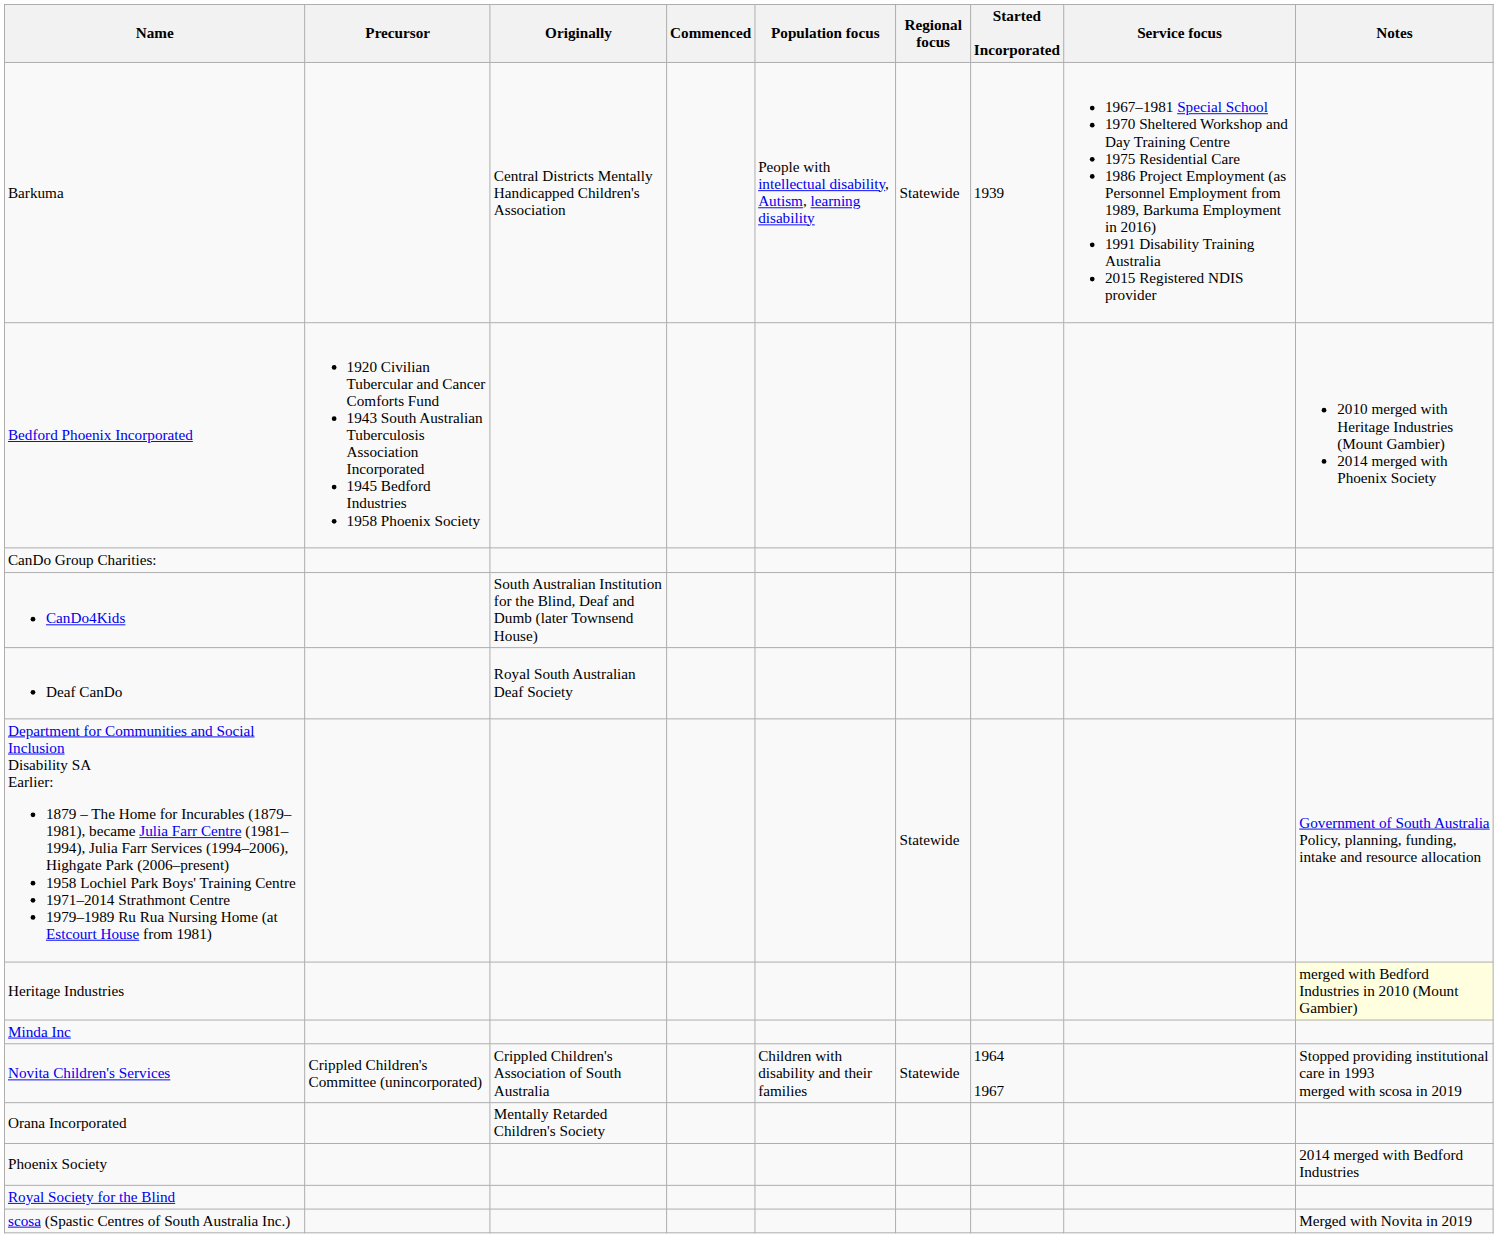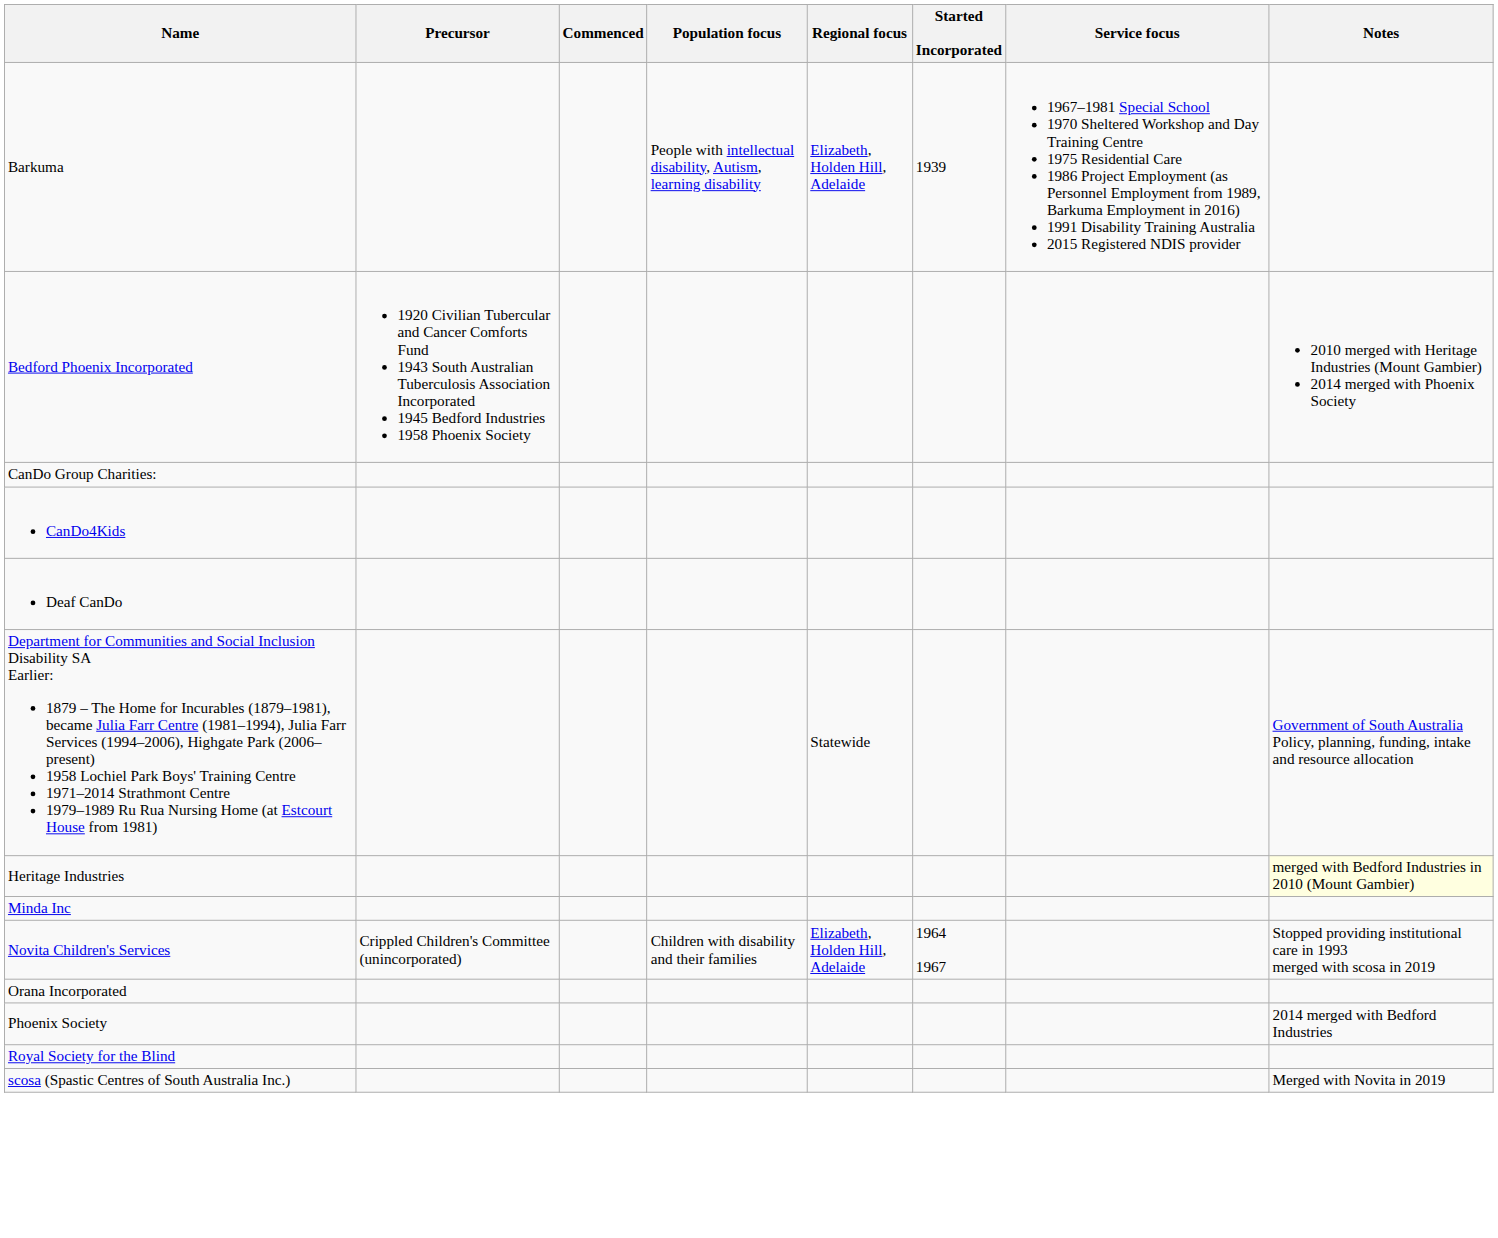 <table class="wikitable">
 <tr>
 <th>Name</th>
 <th>Precursor</th>
-<th>Originally</th>
 <th>Commenced</th>
 <th>Population focus</th>
 <th>Regional focus</th>
 <th>Started <br><br>Incorporated</th>
 <th>Service focus</th>
 <th>Notes</th>
 </tr>
 <tr>
 <td>Barkuma</td>
 <td></td>
-<td>Central Districts Mentally<br>Handicapped Children's Association</td>
 <td></td>
 <td>People with <a href='#'>intellectual disability</a>, <a href='#'>Autism</a>, <a href='#'>learning disability</a></td>
-<td>Statewide</td>
+<td><a href='#'>Elizabeth</a>, <a href='#'>Holden Hill</a>, <a href='#'>Adelaide</a></td>
 <td>1939</td>
 <td><br><ul><li>1967–1981 <a href='#'>Special School</a></li><li>1970 Sheltered Workshop and Day Training Centre</li><li>1975 Residential Care</li><li>1986 Project Employment (as Personnel Employment from 1989, Barkuma Employment in 2016)</li><li>1991 Disability Training Australia</li><li>2015 Registered NDIS provider</li></ul></td>
 <td></td>
 </tr>
 <tr>
 <td><a href='#'>Bedford Phoenix Incorporated</a></td>
 <td><br><ul><li>1920 Civilian Tubercular and Cancer Comforts Fund</li><li>1943 South Australian Tuberculosis Association Incorporated</li><li>1945 Bedford Industries</li><li>1958 Phoenix Society</li></ul></td>
-<td></td>
 <td></td>
 <td></td>
 <td></td>
 <td></td>
 <td></td>
 <td><br><ul><li>2010 merged with Heritage Industries (Mount Gambier)</li><li>2014 merged with Phoenix Society</li></ul></td>
 </tr>
 <tr>
 <td>CanDo Group Charities:</td>
 <td></td>
 <td></td>
 <td></td>
 <td></td>
 <td></td>
 <td></td>
 <td></td>
-<td></td>
 </tr>
 <tr>
 <td><br><ul><li><a href='#'>CanDo4Kids</a></li></ul></td>
 <td></td>
-<td>South Australian Institution for the Blind, Deaf and Dumb (later Townsend House)</td>
 <td></td>
 <td></td>
 <td></td>
 <td></td>
 <td></td>
 <td></td>
 </tr>
 <tr>
 <td><br><ul><li>Deaf CanDo</li></ul></td>
 <td></td>
-<td>Royal South Australian Deaf Society</td>
 <td></td>
 <td></td>
 <td></td>
 <td></td>
 <td></td>
 <td></td>
 </tr>
 <tr>
 <td><a href='#'>Department for Communities and Social Inclusion</a><br>Disability SA<br>Earlier:<ul><li>1879 – The Home for Incurables (1879–1981), became <a href='#'>Julia Farr Centre</a> (1981–1994), Julia Farr Services (1994–2006), Highgate Park (2006–present)</li><li>1958 Lochiel Park Boys' Training Centre</li><li>1971–2014 Strathmont Centre</li><li>1979–1989 Ru Rua Nursing Home (at <a href='#'>Estcourt House</a> from 1981)</li></ul></td>
 <td></td>
 <td></td>
 <td></td>
-<td></td>
 <td>Statewide</td>
 <td></td>
 <td></td>
 <td><a href='#'>Government of South Australia</a> Policy, planning, funding, intake and resource allocation</td>
 </tr>
 <tr>
 <td>Heritage Industries</td>
-<td></td>
 <td></td>
 <td></td>
 <td></td>
 <td></td>
 <td></td>
 <td></td>
 <td style="background: lightyellow;">merged with Bedford Industries in 2010 (Mount Gambier)</td>
 </tr>
 <tr>
 <td><a href='#'>Minda Inc</a></td>
 <td></td>
 <td></td>
 <td></td>
 <td></td>
 <td></td>
 <td></td>
 <td></td>
-<td></td>
 </tr>
 <tr>
 <td><a href='#'>Novita Children's Services</a></td>
 <td>Crippled Children's Committee (unincorporated)</td>
-<td>Crippled Children's Association of South Australia</td>
 <td></td>
 <td>Children with disability and their families</td>
-<td>Statewide</td>
+<td><a href='#'>Elizabeth</a>, <a href='#'>Holden Hill</a>, <a href='#'>Adelaide</a></td>
 <td>1964<br><br>1967</td>
 <td></td>
 <td>Stopped providing institutional care in 1993<br> merged with scosa in 2019</td>
 </tr>
 <tr>
 <td>Orana Incorporated</td>
 <td></td>
-<td>Mentally Retarded Children's Society</td>
 <td></td>
 <td></td>
 <td></td>
 <td></td>
 <td></td>
 <td></td>
 </tr>
 <tr>
 <td>Phoenix Society</td>
-<td></td>
 <td></td>
 <td></td>
 <td></td>
 <td></td>
 <td></td>
 <td></td>
 <td>2014 merged with Bedford Industries</td>
 </tr>
 <tr>
 <td><a href='#'>Royal Society for the Blind</a></td>
 <td></td>
 <td></td>
 <td></td>
 <td></td>
 <td></td>
 <td></td>
 <td></td>
-<td></td>
 </tr>
 <tr>
 <td><a href='#'>scosa</a> (Spastic Centres of South Australia Inc.)</td>
 <td></td>
 <td></td>
 <td></td>
 <td></td>
 <td></td>
 <td></td>
-<td></td>
 <td>Merged with Novita in 2019</td>
 </tr>
 </table>
